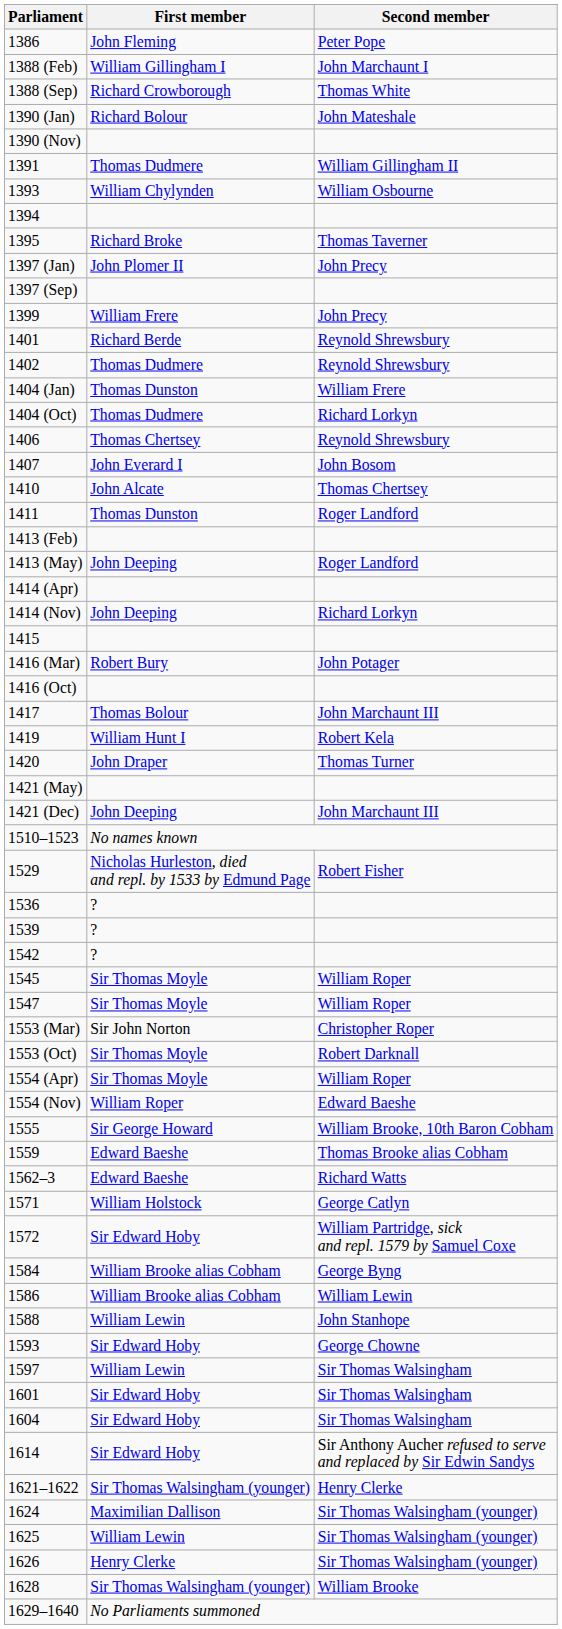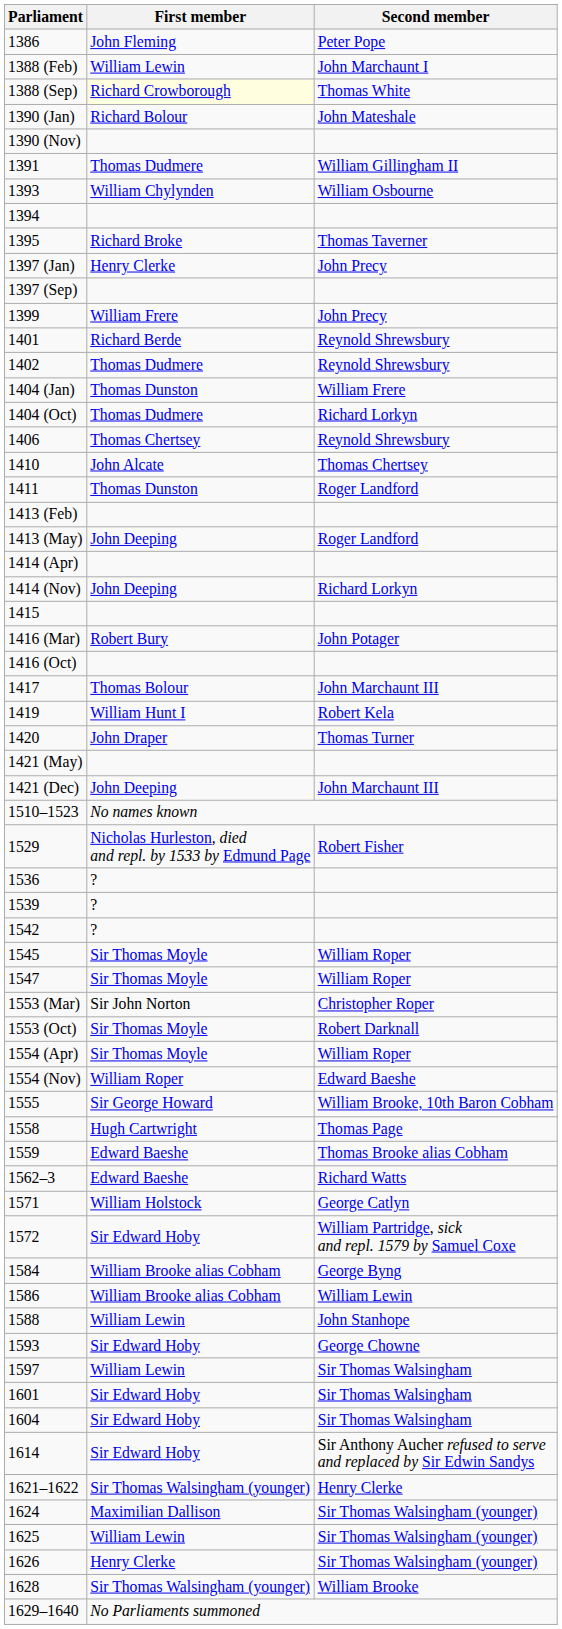 <table class="wikitable">
 <tr>
 <th>Parliament</th>
 <th>First member</th>
 <th>Second member</th>
 </tr>
 <tr>
 <td>1386</td>
 <td><a href='#'>John Fleming</a></td>
 <td><a href='#'>Peter Pope</a></td>
 </tr>
 <tr>
 <td>1388 (Feb)</td>
-<td><a href='#'>William Gillingham I</a></td>
+<td><a href='#'>William Lewin</a></td>
 <td><a href='#'>John Marchaunt I</a></td>
 </tr>
 <tr>
 <td>1388 (Sep)</td>
-<td><a href='#'>Richard Crowborough</a></td>
+<td style="background: lightyellow;"><a href='#'>Richard Crowborough</a></td>
 <td><a href='#'>Thomas White</a></td>
 </tr>
 <tr>
 <td>1390 (Jan)</td>
 <td><a href='#'>Richard Bolour</a></td>
 <td><a href='#'>John Mateshale</a></td>
 </tr>
 <tr>
 <td>1390 (Nov)</td>
 <td></td>
 <td></td>
 </tr>
 <tr>
 <td>1391</td>
 <td><a href='#'>Thomas Dudmere</a></td>
 <td><a href='#'>William Gillingham II</a></td>
 </tr>
 <tr>
 <td>1393</td>
 <td><a href='#'>William Chylynden</a></td>
 <td><a href='#'>William Osbourne</a></td>
 </tr>
 <tr>
 <td>1394</td>
 <td></td>
 <td></td>
 </tr>
 <tr>
 <td>1395</td>
 <td><a href='#'>Richard Broke</a></td>
 <td><a href='#'>Thomas Taverner</a></td>
 </tr>
 <tr>
 <td>1397 (Jan)</td>
-<td><a href='#'>John Plomer II</a></td>
+<td><a href='#'>Henry Clerke</a></td>
 <td><a href='#'>John Precy</a></td>
 </tr>
 <tr>
 <td>1397 (Sep)</td>
 <td></td>
 <td></td>
 </tr>
 <tr>
 <td>1399</td>
 <td><a href='#'>William Frere</a></td>
 <td><a href='#'>John Precy</a></td>
 </tr>
 <tr>
 <td>1401</td>
 <td><a href='#'>Richard Berde</a></td>
 <td><a href='#'>Reynold Shrewsbury</a></td>
 </tr>
 <tr>
 <td>1402</td>
 <td><a href='#'>Thomas Dudmere</a></td>
 <td><a href='#'>Reynold Shrewsbury</a></td>
 </tr>
 <tr>
 <td>1404 (Jan)</td>
 <td><a href='#'>Thomas Dunston</a></td>
 <td><a href='#'>William Frere</a></td>
 </tr>
 <tr>
 <td>1404 (Oct)</td>
 <td><a href='#'>Thomas Dudmere</a></td>
 <td><a href='#'>Richard Lorkyn</a></td>
 </tr>
 <tr>
 <td>1406</td>
 <td><a href='#'>Thomas Chertsey</a></td>
 <td><a href='#'>Reynold Shrewsbury</a></td>
-</tr>
-<tr>
-<td>1407</td>
-<td><a href='#'>John Everard I</a></td>
-<td><a href='#'>John Bosom</a></td>
 </tr>
 <tr>
 <td>1410</td>
 <td><a href='#'>John Alcate</a></td>
 <td><a href='#'>Thomas Chertsey</a></td>
 </tr>
 <tr>
 <td>1411</td>
 <td><a href='#'>Thomas Dunston</a></td>
 <td><a href='#'>Roger Landford</a></td>
 </tr>
 <tr>
 <td>1413 (Feb)</td>
 <td></td>
 <td></td>
 </tr>
 <tr>
 <td>1413 (May)</td>
 <td><a href='#'>John Deeping</a></td>
 <td><a href='#'>Roger Landford</a></td>
 </tr>
 <tr>
 <td>1414 (Apr)</td>
 <td></td>
 <td></td>
 </tr>
 <tr>
 <td>1414 (Nov)</td>
 <td><a href='#'>John Deeping</a></td>
 <td><a href='#'>Richard Lorkyn</a></td>
 </tr>
 <tr>
 <td>1415</td>
 <td></td>
 <td></td>
 </tr>
 <tr>
 <td>1416 (Mar)</td>
 <td><a href='#'>Robert Bury</a></td>
 <td><a href='#'>John Potager</a></td>
 </tr>
 <tr>
 <td>1416 (Oct)</td>
 <td></td>
 <td></td>
 </tr>
 <tr>
 <td>1417</td>
 <td><a href='#'>Thomas Bolour</a></td>
 <td><a href='#'>John Marchaunt III</a></td>
 </tr>
 <tr>
 <td>1419</td>
 <td><a href='#'>William Hunt I</a></td>
 <td><a href='#'>Robert Kela</a></td>
 </tr>
 <tr>
 <td>1420</td>
 <td><a href='#'>John Draper</a></td>
 <td><a href='#'>Thomas Turner</a></td>
 </tr>
 <tr>
 <td>1421 (May)</td>
 <td></td>
 <td></td>
 </tr>
 <tr>
 <td>1421 (Dec)</td>
 <td><a href='#'>John Deeping</a></td>
 <td><a href='#'>John Marchaunt III</a></td>
 </tr>
 <tr>
 <td>1510–1523</td>
 <td colspan = "2"><em>No names known</em></td>
 </tr>
 <tr>
 <td>1529</td>
 <td><a href='#'>Nicholas Hurleston</a><em>, died <br> and repl. by 1533 by</em> <a href='#'>Edmund Page</a></td>
 <td><a href='#'>Robert Fisher</a></td>
 </tr>
 <tr>
 <td>1536</td>
 <td>?</td>
 <td></td>
 </tr>
 <tr>
 <td>1539</td>
 <td>?</td>
 <td></td>
 </tr>
 <tr>
 <td>1542</td>
 <td>?</td>
 <td></td>
 </tr>
 <tr>
 <td>1545</td>
 <td><a href='#'>Sir Thomas Moyle</a></td>
 <td><a href='#'>William Roper</a></td>
 </tr>
 <tr>
 <td>1547</td>
 <td><a href='#'>Sir Thomas Moyle</a></td>
 <td><a href='#'>William Roper</a></td>
 </tr>
 <tr>
 <td>1553 (Mar)</td>
 <td>Sir John Norton</td>
 <td><a href='#'>Christopher Roper</a></td>
 </tr>
 <tr>
 <td>1553 (Oct)</td>
 <td><a href='#'>Sir Thomas Moyle</a></td>
 <td><a href='#'>Robert Darknall</a></td>
 </tr>
 <tr>
 <td>1554 (Apr)</td>
 <td><a href='#'>Sir Thomas Moyle</a></td>
 <td><a href='#'>William Roper</a></td>
 </tr>
 <tr>
 <td>1554 (Nov)</td>
 <td><a href='#'>William Roper</a></td>
 <td><a href='#'>Edward Baeshe</a></td>
 </tr>
 <tr>
 <td>1555</td>
 <td><a href='#'>Sir George Howard</a></td>
 <td><a href='#'>William Brooke, 10th Baron Cobham</a></td>
 </tr>
 <tr>
+<td>1558</td>
+<td><a href='#'>Hugh Cartwright</a></td>
+<td><a href='#'>Thomas Page</a></td>
+</tr>
+<tr>
 <td>1559</td>
 <td><a href='#'>Edward Baeshe</a></td>
 <td><a href='#'>Thomas Brooke alias Cobham</a></td>
 </tr>
 <tr>
 <td>1562–3</td>
 <td><a href='#'>Edward Baeshe</a></td>
 <td><a href='#'>Richard Watts</a></td>
 </tr>
 <tr>
 <td>1571</td>
 <td><a href='#'>William Holstock</a></td>
 <td><a href='#'>George Catlyn</a></td>
 </tr>
 <tr>
 <td>1572</td>
 <td><a href='#'>Sir Edward Hoby</a></td>
 <td><a href='#'>William Partridge</a>, <em>sick <br> and repl. 1579 by</em> <a href='#'>Samuel Coxe</a></td>
 </tr>
 <tr>
 <td>1584</td>
 <td><a href='#'>William Brooke alias Cobham</a></td>
 <td><a href='#'>George Byng</a></td>
 </tr>
 <tr>
 <td>1586</td>
 <td><a href='#'>William Brooke alias Cobham</a></td>
 <td><a href='#'>William Lewin</a></td>
 </tr>
 <tr>
 <td>1588</td>
 <td><a href='#'>William Lewin</a></td>
 <td><a href='#'>John Stanhope</a></td>
 </tr>
 <tr>
 <td>1593</td>
 <td><a href='#'>Sir Edward Hoby</a></td>
 <td><a href='#'>George Chowne</a></td>
 </tr>
 <tr>
 <td>1597</td>
 <td><a href='#'>William Lewin</a></td>
 <td><a href='#'>Sir Thomas Walsingham</a></td>
 </tr>
 <tr>
 <td>1601</td>
 <td><a href='#'>Sir Edward Hoby</a></td>
 <td><a href='#'>Sir Thomas Walsingham</a></td>
 </tr>
 <tr>
 <td>1604</td>
 <td><a href='#'>Sir Edward Hoby</a></td>
 <td><a href='#'>Sir Thomas Walsingham</a></td>
 </tr>
 <tr>
 <td>1614</td>
 <td><a href='#'>Sir Edward Hoby</a></td>
 <td>Sir Anthony Aucher <em>refused to serve <br> and replaced by</em> <a href='#'>Sir Edwin Sandys</a></td>
 </tr>
 <tr>
 <td>1621–1622</td>
 <td><a href='#'>Sir Thomas Walsingham (younger)</a></td>
 <td><a href='#'>Henry Clerke</a></td>
 </tr>
 <tr>
 <td>1624</td>
 <td><a href='#'>Maximilian Dallison</a></td>
 <td><a href='#'>Sir Thomas Walsingham (younger)</a></td>
 </tr>
 <tr>
 <td>1625</td>
 <td><a href='#'>William Lewin</a></td>
 <td><a href='#'>Sir Thomas Walsingham (younger)</a></td>
 </tr>
 <tr>
 <td>1626</td>
 <td><a href='#'>Henry Clerke</a></td>
 <td><a href='#'>Sir Thomas Walsingham (younger)</a></td>
 </tr>
 <tr>
 <td>1628</td>
 <td><a href='#'>Sir Thomas Walsingham (younger)</a></td>
 <td><a href='#'>William Brooke</a></td>
 </tr>
 <tr>
 <td>1629–1640</td>
 <td colspan = "2"><em>No Parliaments summoned</em></td>
 </tr>
 </table>
